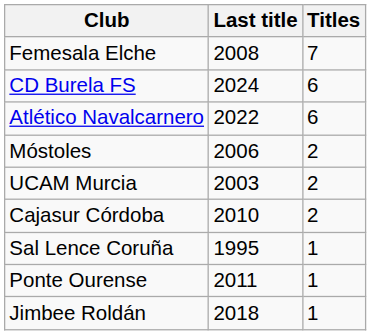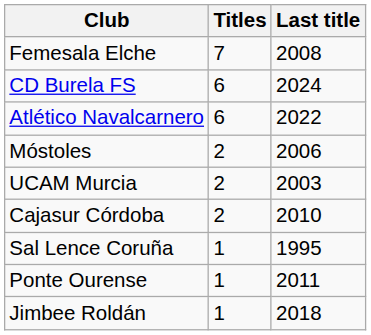 <table class="wikitable sortable" style="text-align: left;">
 <tr>
 <th>Club</th>
+<th>Titles</th>
 <th>Last title</th>
-<th>Titles</th>
 </tr>
 <tr>
 <td>Femesala Elche</td>
+<td>7</td>
 <td>2008</td>
-<td>7</td>
 </tr>
 <tr>
 <td><a href='#'>CD Burela FS</a></td>
+<td>6</td>
 <td>2024</td>
-<td>6</td>
 </tr>
 <tr>
 <td><a href='#'>Atlético Navalcarnero</a></td>
+<td>6</td>
 <td>2022</td>
-<td>6</td>
 </tr>
 <tr>
 <td>Móstoles</td>
+<td>2</td>
 <td>2006</td>
-<td>2</td>
 </tr>
 <tr>
 <td>UCAM Murcia</td>
+<td>2</td>
 <td>2003</td>
-<td>2</td>
 </tr>
 <tr>
 <td>Cajasur Córdoba</td>
+<td>2</td>
 <td>2010</td>
-<td>2</td>
 </tr>
 <tr>
 <td>Sal Lence Coruña</td>
+<td>1</td>
 <td>1995</td>
-<td>1</td>
 </tr>
 <tr>
 <td>Ponte Ourense</td>
+<td>1</td>
 <td>2011</td>
-<td>1</td>
 </tr>
 <tr>
 <td>Jimbee Roldán</td>
+<td>1</td>
 <td>2018</td>
-<td>1</td>
 </tr>
 </table>
